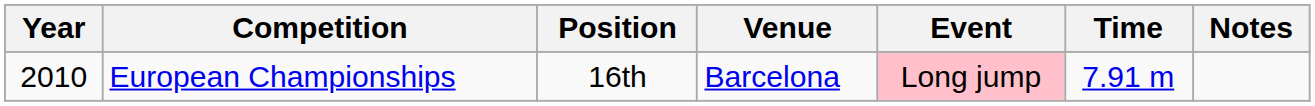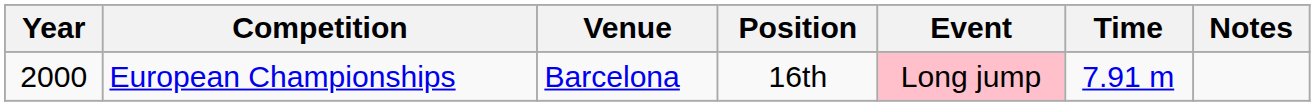 <table class="wikitable" width=55% style="font-size:100%; text-align:center;">
 <tr>
 <th>Year</th>
 <th>Competition</th>
+<th>Venue</th>
 <th>Position</th>
-<th>Venue</th>
 <th>Event</th>
 <th>Time</th>
 <th>Notes</th>
 </tr>
 <tr>
-<td>2010</td>
+<td>2000</td>
 <td align=left><a href='#'>European Championships</a></td>
+<td align=left> <a href='#'>Barcelona</a></td>
 <td>16th</td>
-<td align=left> <a href='#'>Barcelona</a></td>
 <td style="background: pink;">Long jump</td>
 <td><a href='#'>7.91 m</a></td>
 <td></td>
 </tr>
 </table>
